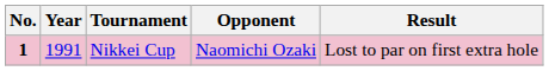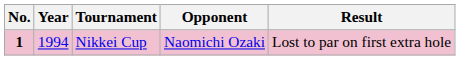 <table class="wikitable" style="font-size:95%;">
 <tr>
 <th>No.</th>
 <th>Year</th>
 <th>Tournament</th>
 <th>Opponent</th>
 <th>Result</th>
 </tr>
 <tr style="background:#F2C1D1;">
 <td align=center><strong>1</strong></td>
-<td><a href='#'>1991</a></td>
+<td><a href='#'>1994</a></td>
 <td><a href='#'>Nikkei Cup</a></td>
 <td> <a href='#'>Naomichi Ozaki</a></td>
 <td>Lost to par on first extra hole</td>
 </tr>
 </table>
